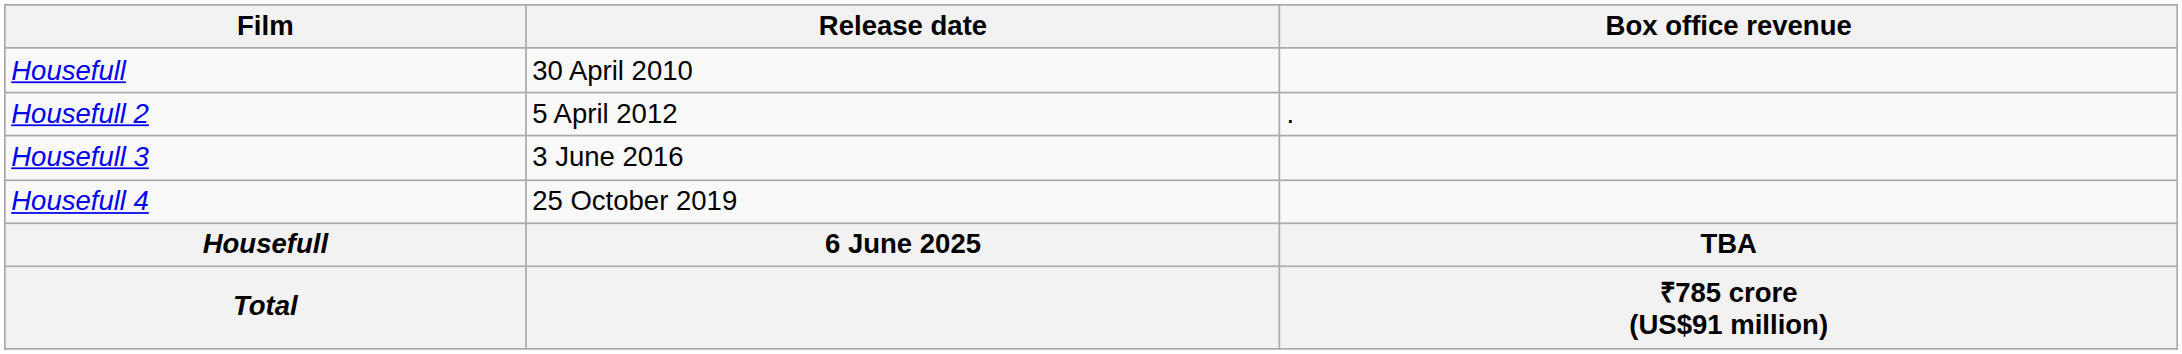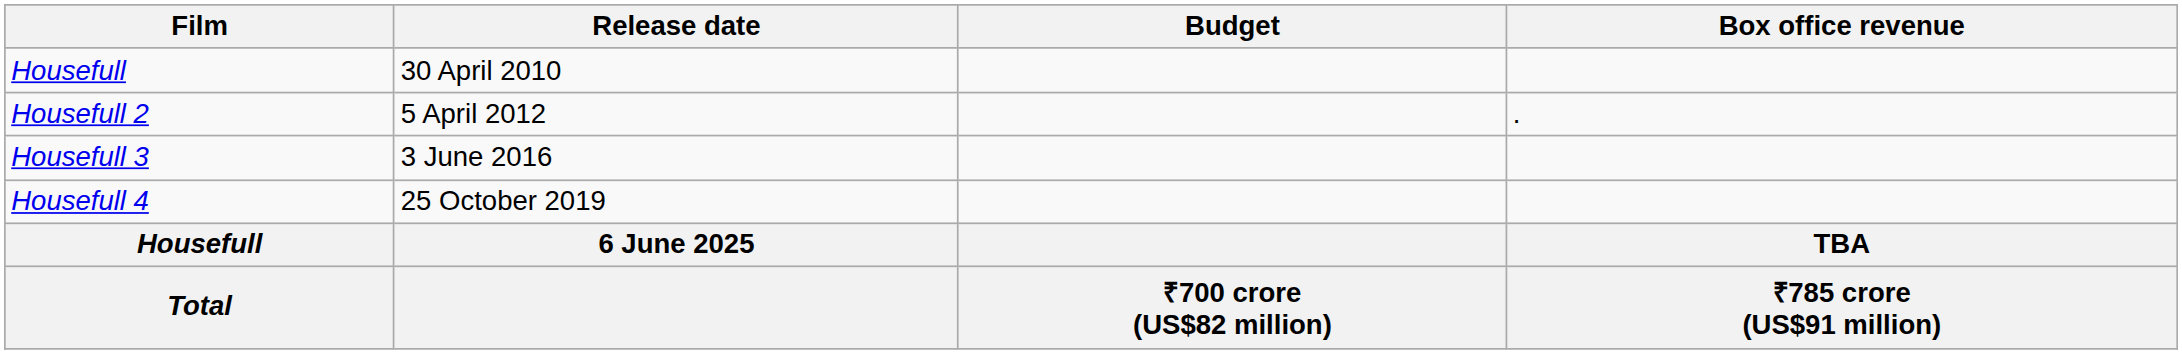 <table class="wikitable" style="width:100%;">
 <tr>
 <th style="text-align:centr;">Film</th>
 <th style="text-align:centr;">Release date</th>
+<th style="text-align:centr;">Budget</th>
 <th style="text-align:centr;">Box office revenue</th>
 </tr>
 <tr>
 <td><em><a href='#'>Housefull</a></em></td>
 <td>30 April 2010</td>
 <td></td>
+<td></td>
 </tr>
 <tr>
 <td><em><a href='#'>Housefull 2</a></em></td>
 <td>5 April 2012</td>
+<td></td>
 <td>.</td>
 </tr>
 <tr>
 <td><em><a href='#'>Housefull 3</a></em></td>
 <td>3 June 2016</td>
 <td></td>
+<td></td>
 </tr>
 <tr>
 <td><em><a href='#'>Housefull 4</a></em></td>
 <td>25 October 2019</td>
 <td></td>
+<td></td>
 </tr>
 <tr>
 <th style="text-align:centr;"><em>Housefull </em></th>
 <th style="text-align:centr;">6 June 2025</th>
+<th style="text-align:centr;"></th>
 <th style="text-align:centr;">TBA</th>
 </tr>
 <tr>
 <th><em>Total</em></th>
 <th></th>
+<th>₹700 crore<br>(US$82 million)</th>
 <th>₹785 crore<br>(US$91 million)</th>
 </tr>
 </table>
